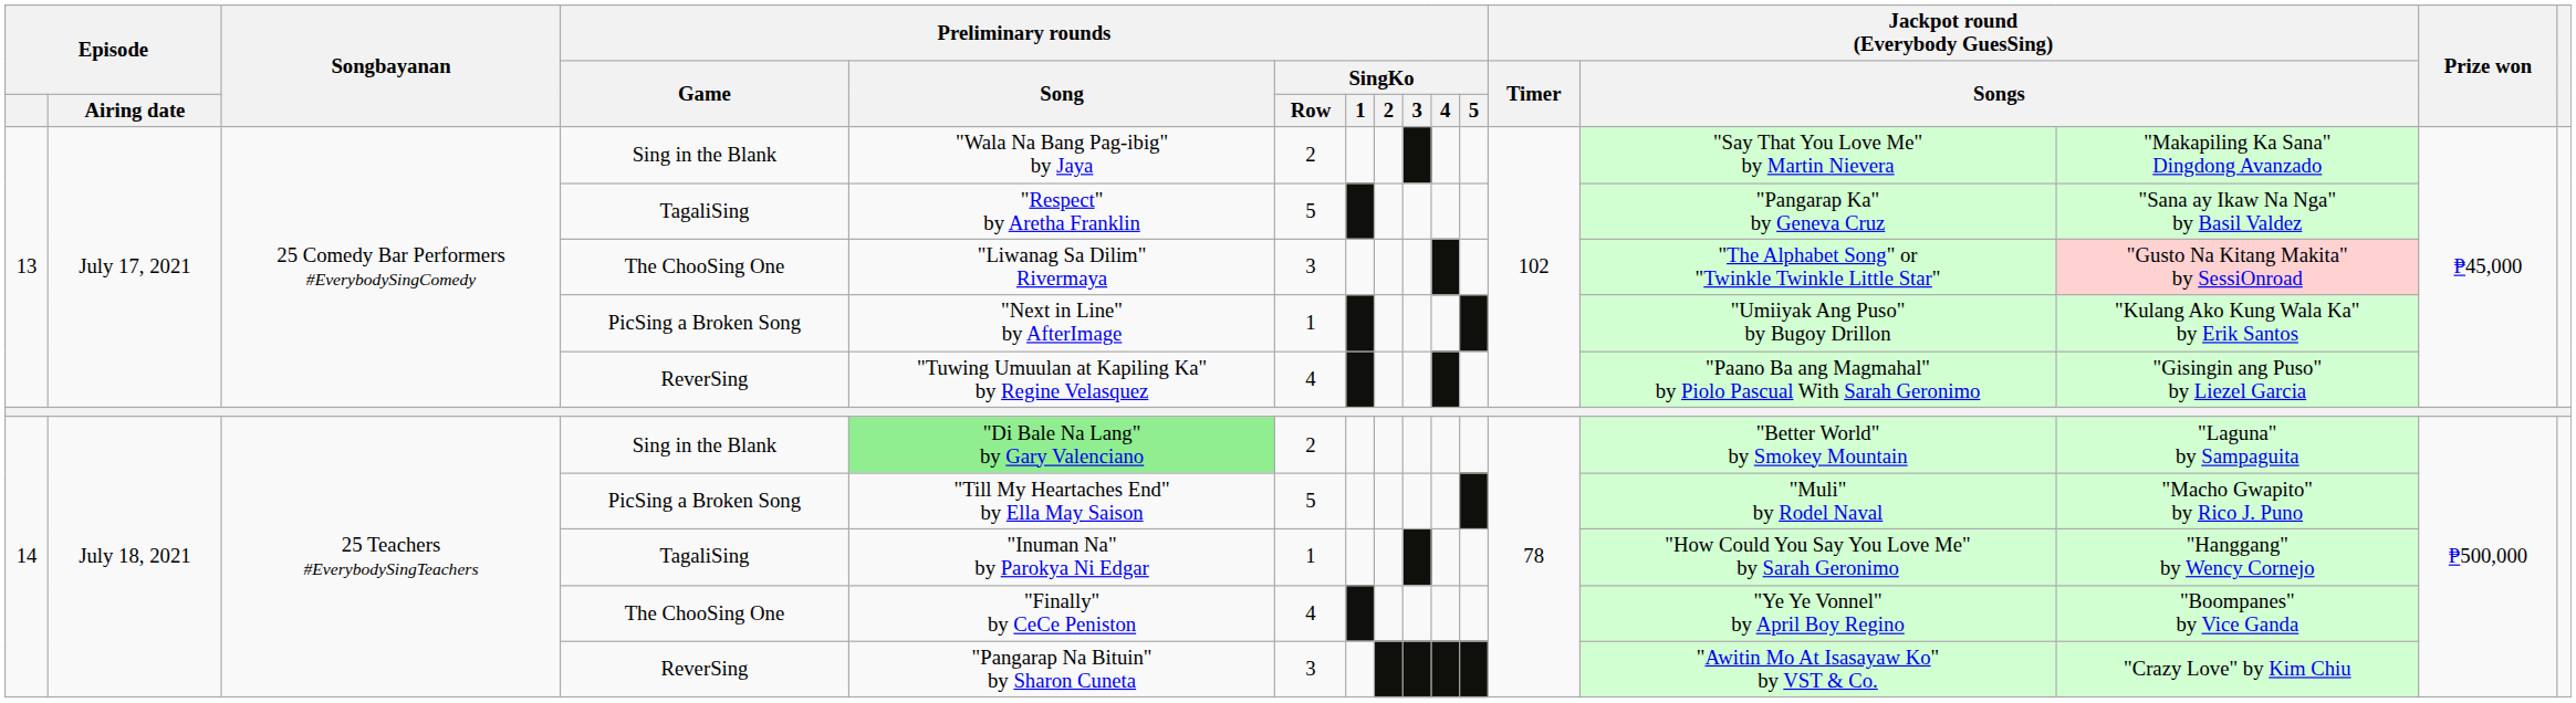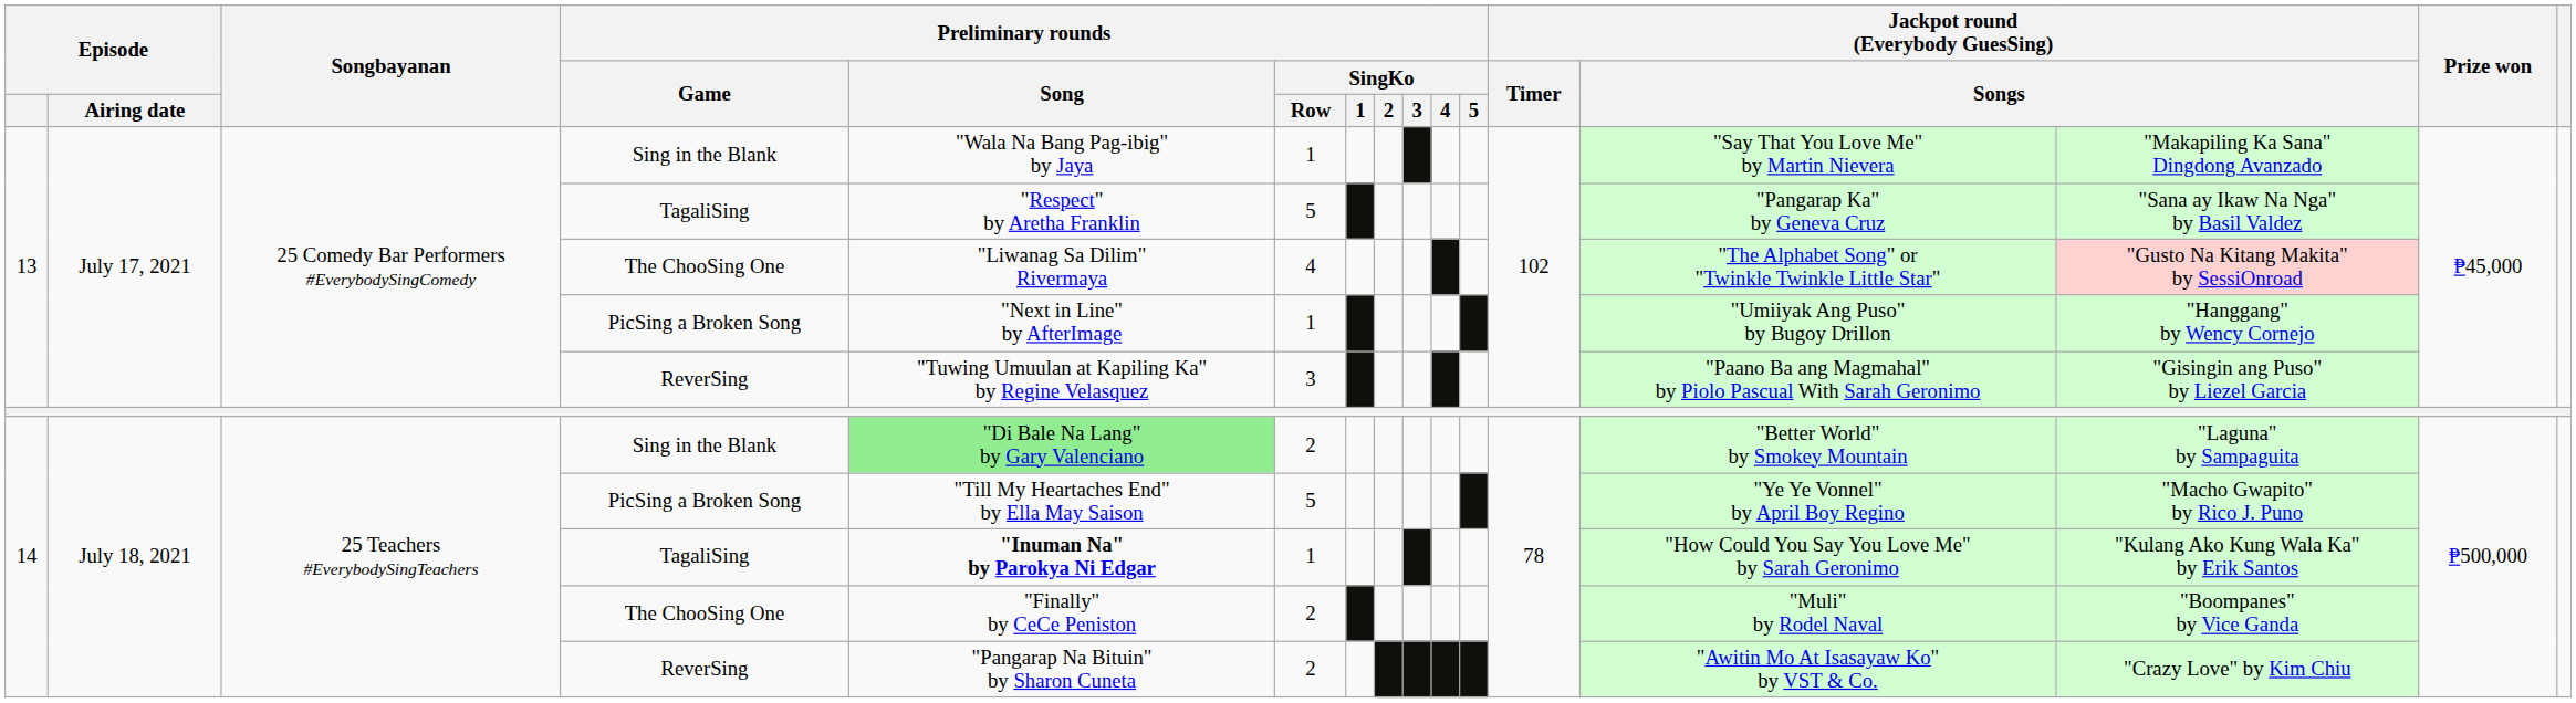 <table class="wikitable mw-collapsible mw-collapsed" style="text-align:center; width:100%">
 <tr>
 <th colspan=2 rowspan=2>Episode</th>
 <th rowspan=3>Songbayanan</th>
 <th colspan=8>Preliminary rounds</th>
 <th colspan=3>Jackpot round<br>(Everybody GuesSing)</th>
 <th rowspan=3>Prize won</th>
 <th rowspan=3></th>
 </tr>
 <tr>
 <th rowspan=2>Game</th>
 <th rowspan=2>Song</th>
 <th colspan=6>SingKo</th>
 <th rowspan=2>Timer</th>
 <th colspan=2 rowspan=2>Songs</th>
 </tr>
 <tr>
 <th></th>
 <th>Airing date</th>
 <th>Row</th>
 <th>1</th>
 <th>2</th>
 <th>3</th>
 <th>4</th>
 <th>5</th>
 </tr>
 <tr>
 <td rowspan=5>13</td>
 <td rowspan=5>July 17, 2021</td>
 <td rowspan=5>25 Comedy Bar Performers<br><small><em>#EverybodySingComedy</em></small></td>
 <td>Sing in the Blank</td>
 <td>"Wala Na Bang Pag-ibig"<br>by <a href='#'>Jaya</a></td>
-<td>2</td>
+<td>1</td>
 <td></td>
 <td></td>
 <td bgcolor=FFB></td>
 <td></td>
 <td></td>
 <td rowspan=5>102 </td>
 <td bgcolor=D2FFD2>"Say That You Love Me"<br>by <a href='#'>Martin Nievera</a></td>
 <td bgcolor=D2FFD2>"Makapiling Ka Sana"<br><a href='#'>Dingdong Avanzado</a></td>
 <td rowspan=5><a href='#'>₱</a>45,000</td>
 <td rowspan=5><br></td>
 </tr>
 <tr>
 <td>TagaliSing</td>
 <td>"<a href='#'>Respect</a>"<br>by <a href='#'>Aretha Franklin</a></td>
 <td>5</td>
 <td bgcolor=FFB></td>
 <td></td>
 <td></td>
 <td></td>
 <td></td>
 <td bgcolor=D2FFD2>"Pangarap Ka"<br>by <a href='#'>Geneva Cruz</a></td>
 <td bgcolor=D2FFD2>"Sana ay Ikaw Na Nga"<br>by <a href='#'>Basil Valdez</a></td>
 </tr>
 <tr>
 <td>The ChooSing One</td>
 <td>"Liwanag Sa Dilim"<br><a href='#'>Rivermaya</a></td>
-<td>3</td>
+<td>4</td>
 <td></td>
 <td></td>
 <td></td>
 <td bgcolor=FFB></td>
 <td></td>
 <td bgcolor=D2FFD2>"<a href='#'>The Alphabet Song</a>" or<br>"<a href='#'>Twinkle Twinkle Little Star</a>"</td>
 <td bgcolor=FFD2D2>"Gusto Na Kitang Makita"<br>by <a href='#'>SessiOnroad</a></td>
 </tr>
 <tr>
 <td>PicSing a Broken Song</td>
 <td>"Next in Line"<br>by <a href='#'>AfterImage</a></td>
 <td>1</td>
 <td bgcolor=FFB></td>
 <td></td>
 <td></td>
 <td></td>
 <td bgcolor=FFB></td>
 <td bgcolor=D2FFD2>"Umiiyak Ang Puso"<br>by Bugoy Drillon</td>
-<td bgcolor=D2FFD2>"Kulang Ako Kung Wala Ka"<br>by <a href='#'>Erik Santos</a></td>
+<td bgcolor=D2FFD2>"Hanggang"<br>by <a href='#'>Wency Cornejo</a></td>
 </tr>
 <tr>
 <td>ReverSing</td>
 <td>"Tuwing Umuulan at Kapiling Ka"<br>by <a href='#'>Regine Velasquez</a></td>
-<td>4</td>
+<td>3</td>
 <td bgcolor=FFB></td>
 <td></td>
 <td></td>
 <td bgcolor=FFB></td>
 <td></td>
 <td bgcolor=D2FFD2>"Paano Ba ang Magmahal"<br>by <a href='#'>Piolo Pascual</a> With <a href='#'>Sarah Geronimo</a></td>
 <td bgcolor=D2FFD2>"Gisingin ang Puso"<br>by <a href='#'>Liezel Garcia</a></td>
 </tr>
 <tr>
 <th colspan=16 bgcolor=555></th>
 </tr>
 <tr>
 <td rowspan=5>14</td>
 <td rowspan=5>July 18, 2021</td>
 <td rowspan=5>25 Teachers<br><small><em>#EverybodySingTeachers</em></small></td>
 <td>Sing in the Blank</td>
 <td style="background: lightgreen;">"Di Bale Na Lang"<br>by <a href='#'>Gary Valenciano</a></td>
 <td>2</td>
 <td></td>
 <td></td>
 <td></td>
 <td></td>
 <td></td>
 <td rowspan=5>78 </td>
 <td bgcolor=D2FFD2>"Better World"<br>by <a href='#'>Smokey Mountain</a></td>
 <td bgcolor=D2FFD2>"Laguna"<br>by <a href='#'>Sampaguita</a></td>
 <td rowspan=5><a href='#'>₱</a>500,000</td>
 <td rowspan=5><br></td>
 </tr>
 <tr>
 <td>PicSing a Broken Song</td>
 <td>"Till My Heartaches End"<br>by <a href='#'>Ella May Saison</a></td>
 <td>5</td>
 <td></td>
 <td></td>
 <td></td>
 <td></td>
 <td bgcolor=FFB></td>
-<td bgcolor=D2FFD2>"Muli"<br>by <a href='#'>Rodel Naval</a></td>
+<td bgcolor=D2FFD2>"Ye Ye Vonnel"<br>by <a href='#'>April Boy Regino</a></td>
 <td bgcolor=D2FFD2>"Macho Gwapito"<br>by <a href='#'>Rico J. Puno</a></td>
 </tr>
 <tr>
 <td>TagaliSing</td>
-<td>"Inuman Na"<br>by <a href='#'>Parokya Ni Edgar</a></td>
+<td><strong>"Inuman Na"<br>by <a href='#'>Parokya Ni Edgar</a></strong></td>
 <td>1</td>
 <td></td>
 <td></td>
 <td bgcolor=FFB></td>
 <td></td>
 <td></td>
 <td bgcolor=D2FFD2>"How Could You Say You Love Me"<br>by <a href='#'>Sarah Geronimo</a></td>
-<td bgcolor=D2FFD2>"Hanggang"<br>by <a href='#'>Wency Cornejo</a></td>
+<td bgcolor=D2FFD2>"Kulang Ako Kung Wala Ka"<br>by <a href='#'>Erik Santos</a></td>
 </tr>
 <tr>
 <td>The ChooSing One</td>
 <td>"Finally"<br>by <a href='#'>CeCe Peniston</a></td>
-<td>4</td>
+<td>2</td>
 <td bgcolor=FFB></td>
 <td></td>
 <td></td>
 <td></td>
 <td></td>
-<td bgcolor=D2FFD2>"Ye Ye Vonnel"<br>by <a href='#'>April Boy Regino</a></td>
+<td bgcolor=D2FFD2>"Muli"<br>by <a href='#'>Rodel Naval</a></td>
 <td bgcolor=D2FFD2>"Boompanes"<br>by <a href='#'>Vice Ganda</a></td>
 </tr>
 <tr>
 <td>ReverSing</td>
 <td>"Pangarap Na Bituin"<br>by <a href='#'>Sharon Cuneta</a></td>
-<td>3</td>
+<td>2</td>
 <td></td>
 <td bgcolor=FFB></td>
 <td bgcolor=FFB></td>
 <td bgcolor=FFB></td>
 <td bgcolor=FFB></td>
 <td bgcolor=D2FFD2>"<a href='#'>Awitin Mo At Isasayaw Ko</a>"<br>by <a href='#'>VST & Co.</a></td>
 <td bgcolor=D2FFD2>"Crazy Love" by <a href='#'>Kim Chiu</a></td>
 </tr>
 </table>
